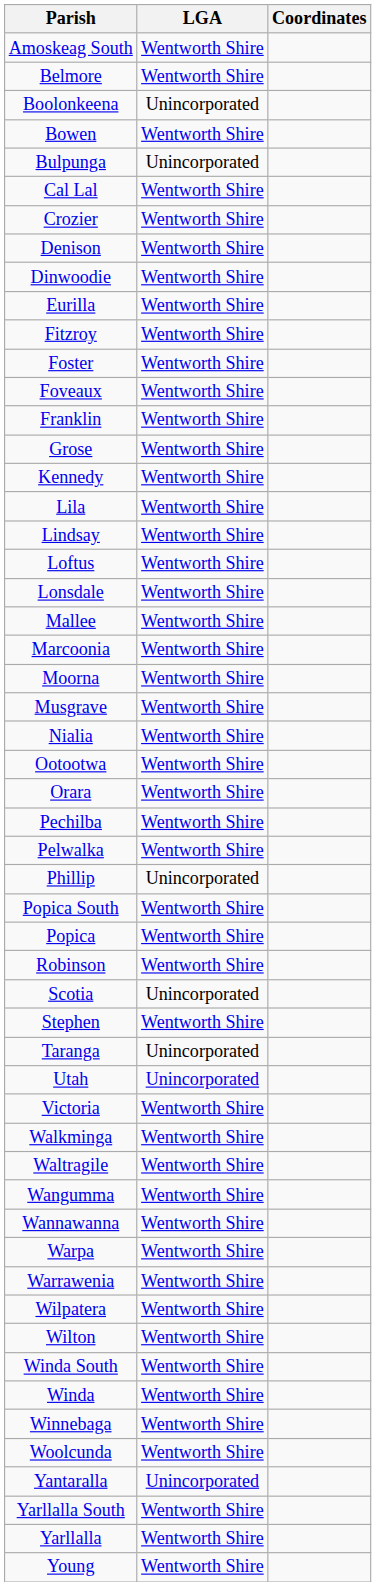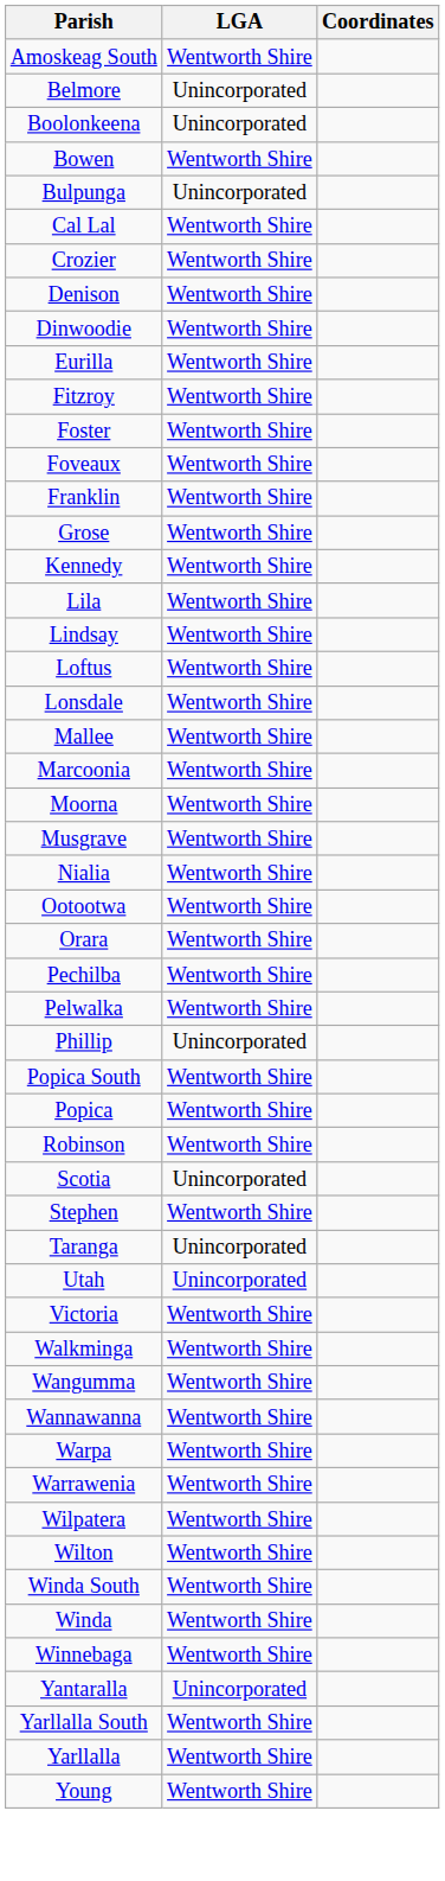 <table class="wikitable" style="text-align:center">
 <tr>
 <th>Parish</th>
 <th>LGA</th>
 <th>Coordinates</th>
 </tr>
 <tr>
 <td><a href='#'>Amoskeag South</a></td>
 <td><a href='#'>Wentworth Shire</a></td>
 <td></td>
 </tr>
 <tr>
 <td><a href='#'>Belmore</a></td>
-<td><a href='#'>Wentworth Shire</a></td>
+<td>Unincorporated</td>
 <td></td>
 </tr>
 <tr>
 <td><a href='#'>Boolonkeena</a></td>
 <td>Unincorporated</td>
 <td></td>
 </tr>
 <tr>
 <td><a href='#'>Bowen</a></td>
 <td><a href='#'>Wentworth Shire</a></td>
 <td></td>
 </tr>
 <tr>
 <td><a href='#'>Bulpunga</a></td>
 <td>Unincorporated</td>
 <td></td>
 </tr>
 <tr>
 <td><a href='#'>Cal Lal</a></td>
 <td><a href='#'>Wentworth Shire</a></td>
 <td></td>
 </tr>
 <tr>
 <td><a href='#'>Crozier</a></td>
 <td><a href='#'>Wentworth Shire</a></td>
 <td></td>
 </tr>
 <tr>
 <td><a href='#'>Denison</a></td>
 <td><a href='#'>Wentworth Shire</a></td>
 <td></td>
 </tr>
 <tr>
 <td><a href='#'>Dinwoodie</a></td>
 <td><a href='#'>Wentworth Shire</a></td>
 <td></td>
 </tr>
 <tr>
 <td><a href='#'>Eurilla</a></td>
 <td><a href='#'>Wentworth Shire</a></td>
 <td></td>
 </tr>
 <tr>
 <td><a href='#'>Fitzroy</a></td>
 <td><a href='#'>Wentworth Shire</a></td>
 <td></td>
 </tr>
 <tr>
 <td><a href='#'>Foster</a></td>
 <td><a href='#'>Wentworth Shire</a></td>
 <td></td>
 </tr>
 <tr>
 <td><a href='#'>Foveaux</a></td>
 <td><a href='#'>Wentworth Shire</a></td>
 <td></td>
 </tr>
 <tr>
 <td><a href='#'>Franklin</a></td>
 <td><a href='#'>Wentworth Shire</a></td>
 <td></td>
 </tr>
 <tr>
 <td><a href='#'>Grose</a></td>
 <td><a href='#'>Wentworth Shire</a></td>
 <td></td>
 </tr>
 <tr>
 <td><a href='#'>Kennedy</a></td>
 <td><a href='#'>Wentworth Shire</a></td>
 <td></td>
 </tr>
 <tr>
 <td><a href='#'>Lila</a></td>
 <td><a href='#'>Wentworth Shire</a></td>
 <td></td>
 </tr>
 <tr>
 <td><a href='#'>Lindsay</a></td>
 <td><a href='#'>Wentworth Shire</a></td>
 <td></td>
 </tr>
 <tr>
 <td><a href='#'>Loftus</a></td>
 <td><a href='#'>Wentworth Shire</a></td>
 <td></td>
 </tr>
 <tr>
 <td><a href='#'>Lonsdale</a></td>
 <td><a href='#'>Wentworth Shire</a></td>
 <td></td>
 </tr>
 <tr>
 <td><a href='#'>Mallee</a></td>
 <td><a href='#'>Wentworth Shire</a></td>
 <td></td>
 </tr>
 <tr>
 <td><a href='#'>Marcoonia</a></td>
 <td><a href='#'>Wentworth Shire</a></td>
 <td></td>
 </tr>
 <tr>
 <td><a href='#'>Moorna</a></td>
 <td><a href='#'>Wentworth Shire</a></td>
 <td></td>
 </tr>
 <tr>
 <td><a href='#'>Musgrave</a></td>
 <td><a href='#'>Wentworth Shire</a></td>
 <td></td>
 </tr>
 <tr>
 <td><a href='#'>Nialia</a></td>
 <td><a href='#'>Wentworth Shire</a></td>
 <td></td>
 </tr>
 <tr>
 <td><a href='#'>Ootootwa</a></td>
 <td><a href='#'>Wentworth Shire</a></td>
 <td></td>
 </tr>
 <tr>
 <td><a href='#'>Orara</a></td>
 <td><a href='#'>Wentworth Shire</a></td>
 <td></td>
 </tr>
 <tr>
 <td><a href='#'>Pechilba</a></td>
 <td><a href='#'>Wentworth Shire</a></td>
 <td></td>
 </tr>
 <tr>
 <td><a href='#'>Pelwalka</a></td>
 <td><a href='#'>Wentworth Shire</a></td>
 <td></td>
 </tr>
 <tr>
 <td><a href='#'>Phillip</a></td>
 <td>Unincorporated</td>
 <td></td>
 </tr>
 <tr>
 <td><a href='#'>Popica South</a></td>
 <td><a href='#'>Wentworth Shire</a></td>
 <td></td>
 </tr>
 <tr>
 <td><a href='#'>Popica</a></td>
 <td><a href='#'>Wentworth Shire</a></td>
 <td></td>
 </tr>
 <tr>
 <td><a href='#'>Robinson</a></td>
 <td><a href='#'>Wentworth Shire</a></td>
 <td></td>
 </tr>
 <tr>
 <td><a href='#'>Scotia</a></td>
 <td>Unincorporated</td>
 <td></td>
 </tr>
 <tr>
 <td><a href='#'>Stephen</a></td>
 <td><a href='#'>Wentworth Shire</a></td>
 <td></td>
 </tr>
 <tr>
 <td><a href='#'>Taranga</a></td>
 <td>Unincorporated</td>
 <td></td>
 </tr>
 <tr>
 <td><a href='#'>Utah</a></td>
 <td><a href='#'>Unincorporated</a></td>
 <td></td>
 </tr>
 <tr>
 <td><a href='#'>Victoria</a></td>
 <td><a href='#'>Wentworth Shire</a></td>
 <td></td>
 </tr>
 <tr>
 <td><a href='#'>Walkminga</a></td>
 <td><a href='#'>Wentworth Shire</a></td>
 <td></td>
 </tr>
 <tr>
-<td><a href='#'>Waltragile</a></td>
-<td><a href='#'>Wentworth Shire</a></td>
-<td></td>
-</tr>
-<tr>
 <td><a href='#'>Wangumma</a></td>
 <td><a href='#'>Wentworth Shire</a></td>
 <td></td>
 </tr>
 <tr>
 <td><a href='#'>Wannawanna</a></td>
 <td><a href='#'>Wentworth Shire</a></td>
 <td></td>
 </tr>
 <tr>
 <td><a href='#'>Warpa</a></td>
 <td><a href='#'>Wentworth Shire</a></td>
 <td></td>
 </tr>
 <tr>
 <td><a href='#'>Warrawenia</a></td>
 <td><a href='#'>Wentworth Shire</a></td>
 <td></td>
 </tr>
 <tr>
 <td><a href='#'>Wilpatera</a></td>
 <td><a href='#'>Wentworth Shire</a></td>
 <td></td>
 </tr>
 <tr>
 <td><a href='#'>Wilton</a></td>
 <td><a href='#'>Wentworth Shire</a></td>
 <td></td>
 </tr>
 <tr>
 <td><a href='#'>Winda South</a></td>
 <td><a href='#'>Wentworth Shire</a></td>
 <td></td>
 </tr>
 <tr>
 <td><a href='#'>Winda</a></td>
 <td><a href='#'>Wentworth Shire</a></td>
 <td></td>
 </tr>
 <tr>
 <td><a href='#'>Winnebaga</a></td>
 <td><a href='#'>Wentworth Shire</a></td>
 <td></td>
 </tr>
 <tr>
-<td><a href='#'>Woolcunda</a></td>
-<td><a href='#'>Wentworth Shire</a></td>
-<td></td>
-</tr>
-<tr>
 <td><a href='#'>Yantaralla</a></td>
 <td><a href='#'>Unincorporated</a></td>
 <td></td>
 </tr>
 <tr>
 <td><a href='#'>Yarllalla South</a></td>
 <td><a href='#'>Wentworth Shire</a></td>
 <td></td>
 </tr>
 <tr>
 <td><a href='#'>Yarllalla</a></td>
 <td><a href='#'>Wentworth Shire</a></td>
 <td></td>
 </tr>
 <tr>
 <td><a href='#'>Young</a></td>
 <td><a href='#'>Wentworth Shire</a></td>
 <td></td>
 </tr>
 </table>
